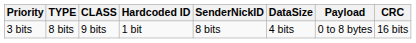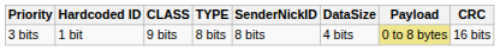 <table class="wikitable" border="1">
 <tr>
 <th>Priority</th>
+<th>Hardcoded ID</th>
+<th>CLASS</th>
 <th>TYPE</th>
-<th>CLASS</th>
-<th>Hardcoded ID</th>
 <th>SenderNickID</th>
 <th>DataSize</th>
 <th>Payload</th>
 <th>CRC</th>
 </tr>
 <tr>
 <td>3 bits</td>
+<td>1 bit</td>
+<td>9 bits</td>
 <td>8 bits</td>
-<td>9 bits</td>
-<td>1 bit</td>
 <td>8 bits</td>
 <td>4 bits</td>
-<td>0 to 8 bytes</td>
+<td style="background: khaki;">0 to 8 bytes</td>
 <td>16 bits</td>
 </tr>
 </table>
